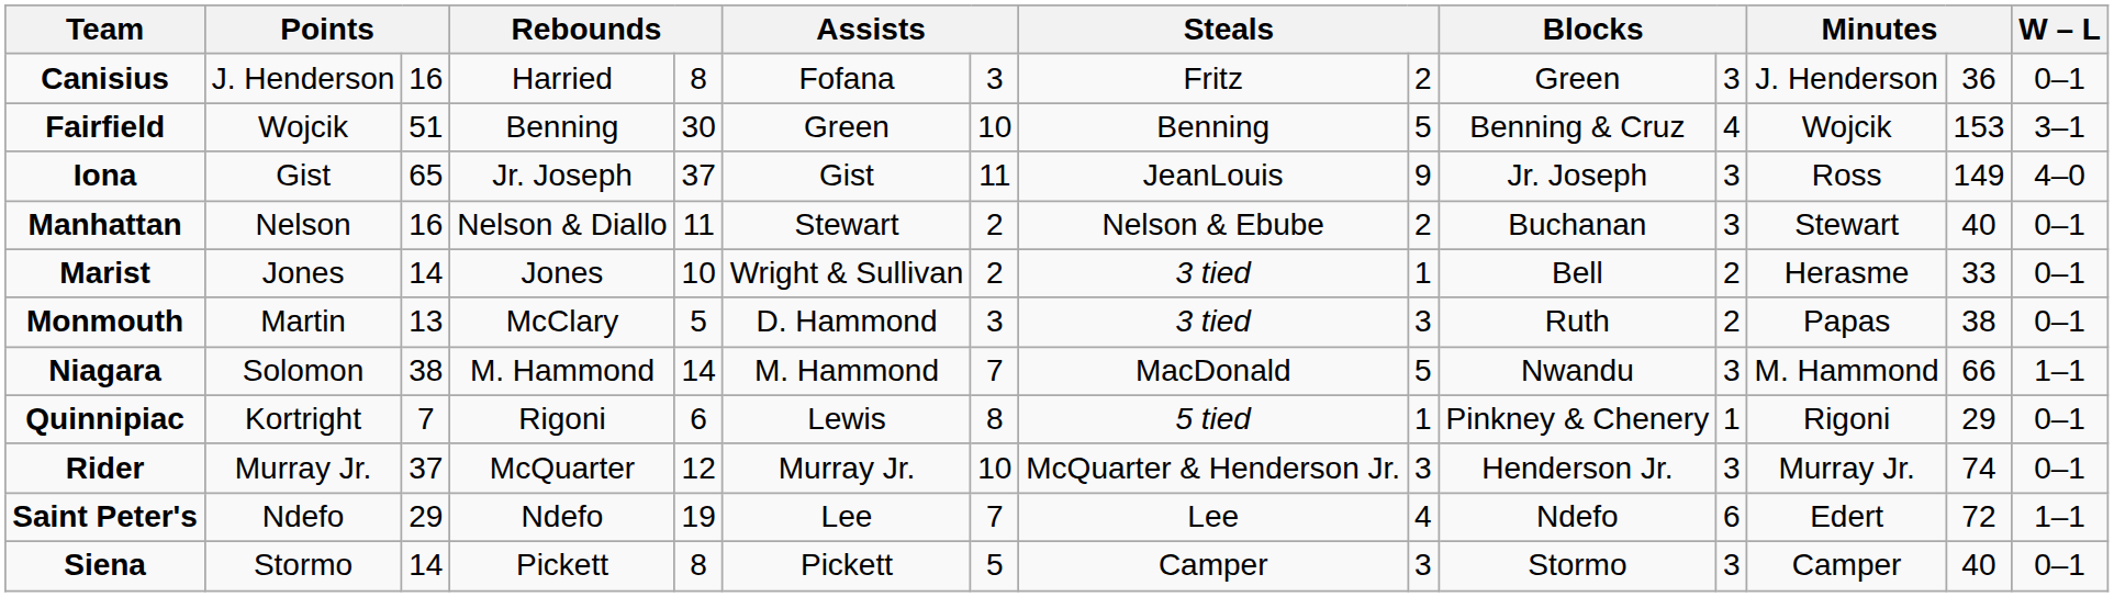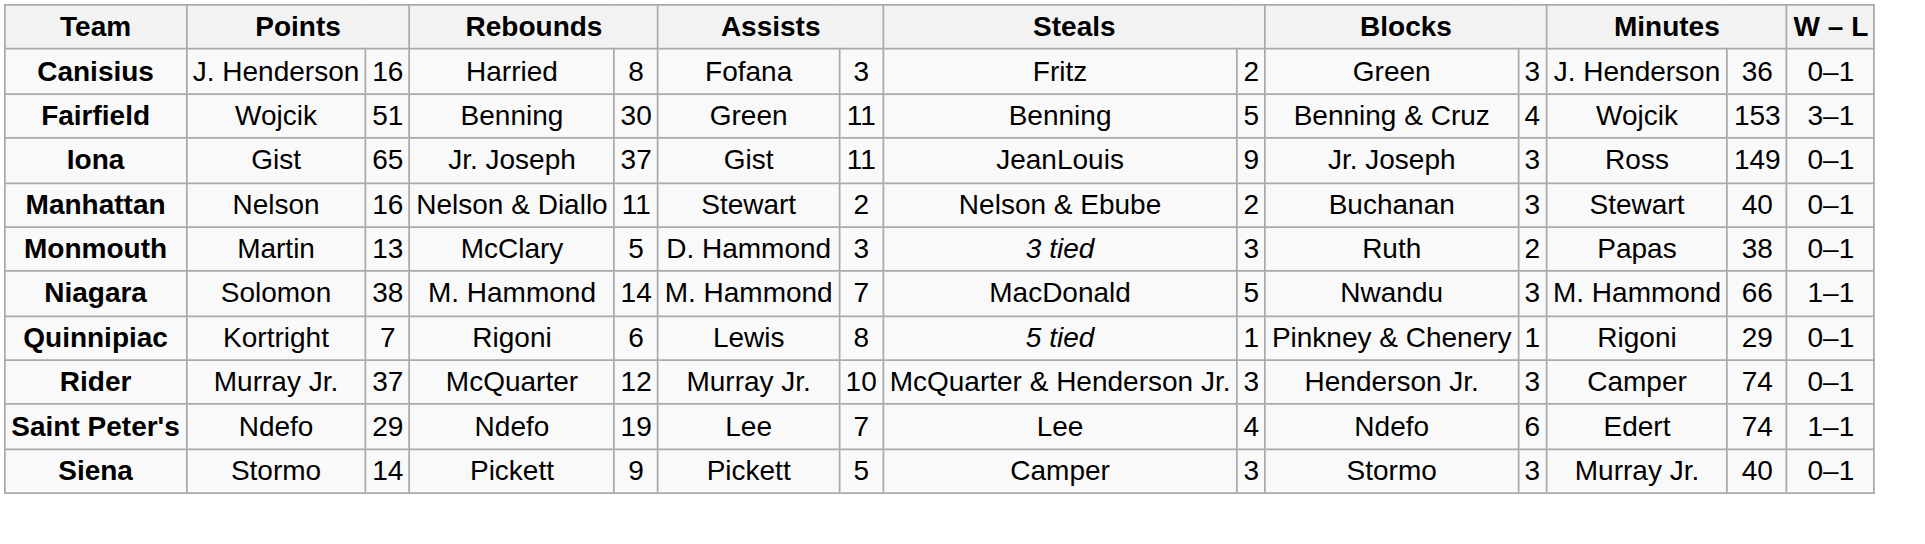 <table class="wikitable" style="text-align:center">
 <tr>
 <th>Team</th>
 <th colspan=2>Points</th>
 <th colspan=2>Rebounds</th>
 <th colspan=2>Assists</th>
 <th colspan=2>Steals</th>
 <th colspan=2>Blocks</th>
 <th colspan=2>Minutes</th>
 <th>W – L</th>
 </tr>
 <tr>
 <td><strong>Canisius</strong></td>
 <td>J. Henderson</td>
 <td>16</td>
 <td>Harried</td>
 <td>8</td>
 <td>Fofana</td>
 <td>3</td>
 <td>Fritz</td>
 <td>2</td>
 <td>Green</td>
 <td>3</td>
 <td>J. Henderson</td>
 <td>36</td>
 <td>0–1</td>
 </tr>
 <tr>
 <td><strong>Fairfield</strong></td>
 <td>Wojcik</td>
 <td>51</td>
 <td>Benning</td>
 <td>30</td>
 <td>Green</td>
-<td>10</td>
+<td>11</td>
 <td>Benning</td>
 <td>5</td>
 <td>Benning & Cruz</td>
 <td>4</td>
 <td>Wojcik</td>
 <td>153</td>
 <td>3–1</td>
 </tr>
 <tr>
 <td><strong>Iona</strong></td>
 <td>Gist</td>
 <td>65</td>
 <td>Jr. Joseph</td>
 <td>37</td>
 <td>Gist</td>
 <td>11</td>
 <td>JeanLouis</td>
 <td>9</td>
 <td>Jr. Joseph</td>
 <td>3</td>
 <td>Ross</td>
 <td>149</td>
-<td>4–0</td>
+<td>0–1</td>
 </tr>
 <tr>
 <td><strong>Manhattan</strong></td>
 <td>Nelson</td>
 <td>16</td>
 <td>Nelson & Diallo</td>
 <td>11</td>
 <td>Stewart</td>
 <td>2</td>
 <td>Nelson & Ebube</td>
 <td>2</td>
 <td>Buchanan</td>
 <td>3</td>
 <td>Stewart</td>
 <td>40</td>
-<td>0–1</td>
-</tr>
-<tr>
-<td><strong>Marist</strong></td>
-<td>Jones</td>
-<td>14</td>
-<td>Jones</td>
-<td>10</td>
-<td>Wright & Sullivan</td>
-<td>2</td>
-<td><em>3 tied</em></td>
-<td>1</td>
-<td>Bell</td>
-<td>2</td>
-<td>Herasme</td>
-<td>33</td>
 <td>0–1</td>
 </tr>
 <tr>
 <td><strong>Monmouth</strong></td>
 <td>Martin</td>
 <td>13</td>
 <td>McClary</td>
 <td>5</td>
 <td>D. Hammond</td>
 <td>3</td>
 <td><em>3 tied</em></td>
 <td>3</td>
 <td>Ruth</td>
 <td>2</td>
 <td>Papas</td>
 <td>38</td>
 <td>0–1</td>
 </tr>
 <tr>
 <td><strong>Niagara</strong></td>
 <td>Solomon</td>
 <td>38</td>
 <td>M. Hammond</td>
 <td>14</td>
 <td>M. Hammond</td>
 <td>7</td>
 <td>MacDonald</td>
 <td>5</td>
 <td>Nwandu</td>
 <td>3</td>
 <td>M. Hammond</td>
 <td>66</td>
 <td>1–1</td>
 </tr>
 <tr>
 <td><strong>Quinnipiac</strong></td>
 <td>Kortright</td>
 <td>7</td>
 <td>Rigoni</td>
 <td>6</td>
 <td>Lewis</td>
 <td>8</td>
 <td><em>5 tied</em></td>
 <td>1</td>
 <td>Pinkney & Chenery</td>
 <td>1</td>
 <td>Rigoni</td>
 <td>29</td>
 <td>0–1</td>
 </tr>
 <tr>
 <td><strong>Rider</strong></td>
 <td>Murray Jr.</td>
 <td>37</td>
 <td>McQuarter</td>
 <td>12</td>
 <td>Murray Jr.</td>
 <td>10</td>
 <td>McQuarter & Henderson Jr.</td>
 <td>3</td>
 <td>Henderson Jr.</td>
 <td>3</td>
-<td>Murray Jr.</td>
+<td>Camper</td>
 <td>74</td>
 <td>0–1</td>
 </tr>
 <tr>
 <td><strong>Saint Peter's</strong></td>
 <td>Ndefo</td>
 <td>29</td>
 <td>Ndefo</td>
 <td>19</td>
 <td>Lee</td>
 <td>7</td>
 <td>Lee</td>
 <td>4</td>
 <td>Ndefo</td>
 <td>6</td>
 <td>Edert</td>
-<td>72</td>
+<td>74</td>
 <td>1–1</td>
 </tr>
 <tr>
 <td><strong>Siena</strong></td>
 <td>Stormo</td>
 <td>14</td>
 <td>Pickett</td>
-<td>8</td>
+<td>9</td>
 <td>Pickett</td>
 <td>5</td>
 <td>Camper</td>
 <td>3</td>
 <td>Stormo</td>
 <td>3</td>
-<td>Camper</td>
+<td>Murray Jr.</td>
 <td>40</td>
 <td>0–1</td>
 </tr>
 </table>
